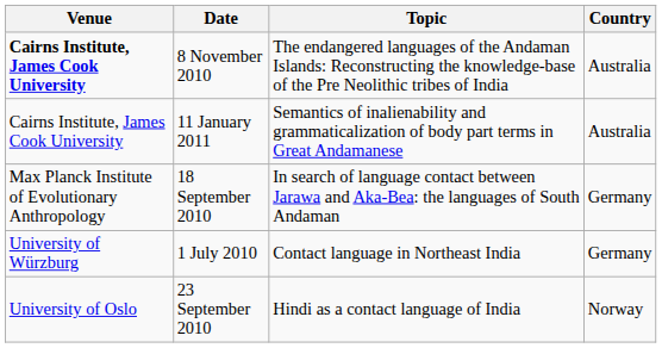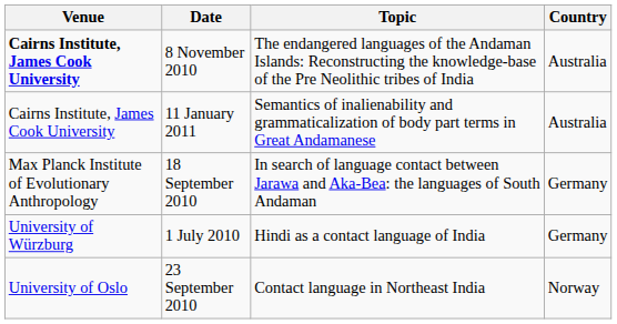 <table class="wikitable">
 <tr>
 <th>Venue</th>
 <th>Date</th>
 <th>Topic</th>
 <th>Country</th>
 </tr>
 <tr>
 <td><strong>Cairns Institute, <a href='#'>James Cook University</a></strong></td>
 <td>8 November 2010</td>
 <td>The endangered languages of the Andaman Islands: Reconstructing the knowledge-base of the Pre Neolithic tribes of India</td>
 <td>Australia</td>
 </tr>
 <tr>
 <td>Cairns Institute, <a href='#'>James Cook University</a></td>
 <td>11 January 2011</td>
 <td>Semantics of inalienability and grammaticalization of body part terms in <a href='#'>Great Andamanese</a></td>
 <td>Australia</td>
 </tr>
 <tr>
 <td>Max Planck Institute of Evolutionary Anthropology</td>
 <td>18 September 2010</td>
 <td>In search of language contact between <a href='#'>Jarawa</a> and <a href='#'>Aka-Bea</a>: the languages of South Andaman</td>
 <td>Germany</td>
 </tr>
 <tr>
 <td><a href='#'>University of Würzburg</a></td>
 <td>1 July 2010</td>
-<td>Contact language in Northeast India</td>
+<td>Hindi as a contact language of India</td>
 <td>Germany</td>
 </tr>
 <tr>
 <td><a href='#'>University of Oslo</a></td>
 <td>23 September 2010</td>
-<td>Hindi as a contact language of India</td>
+<td>Contact language in Northeast India</td>
 <td>Norway</td>
 </tr>
 </table>
